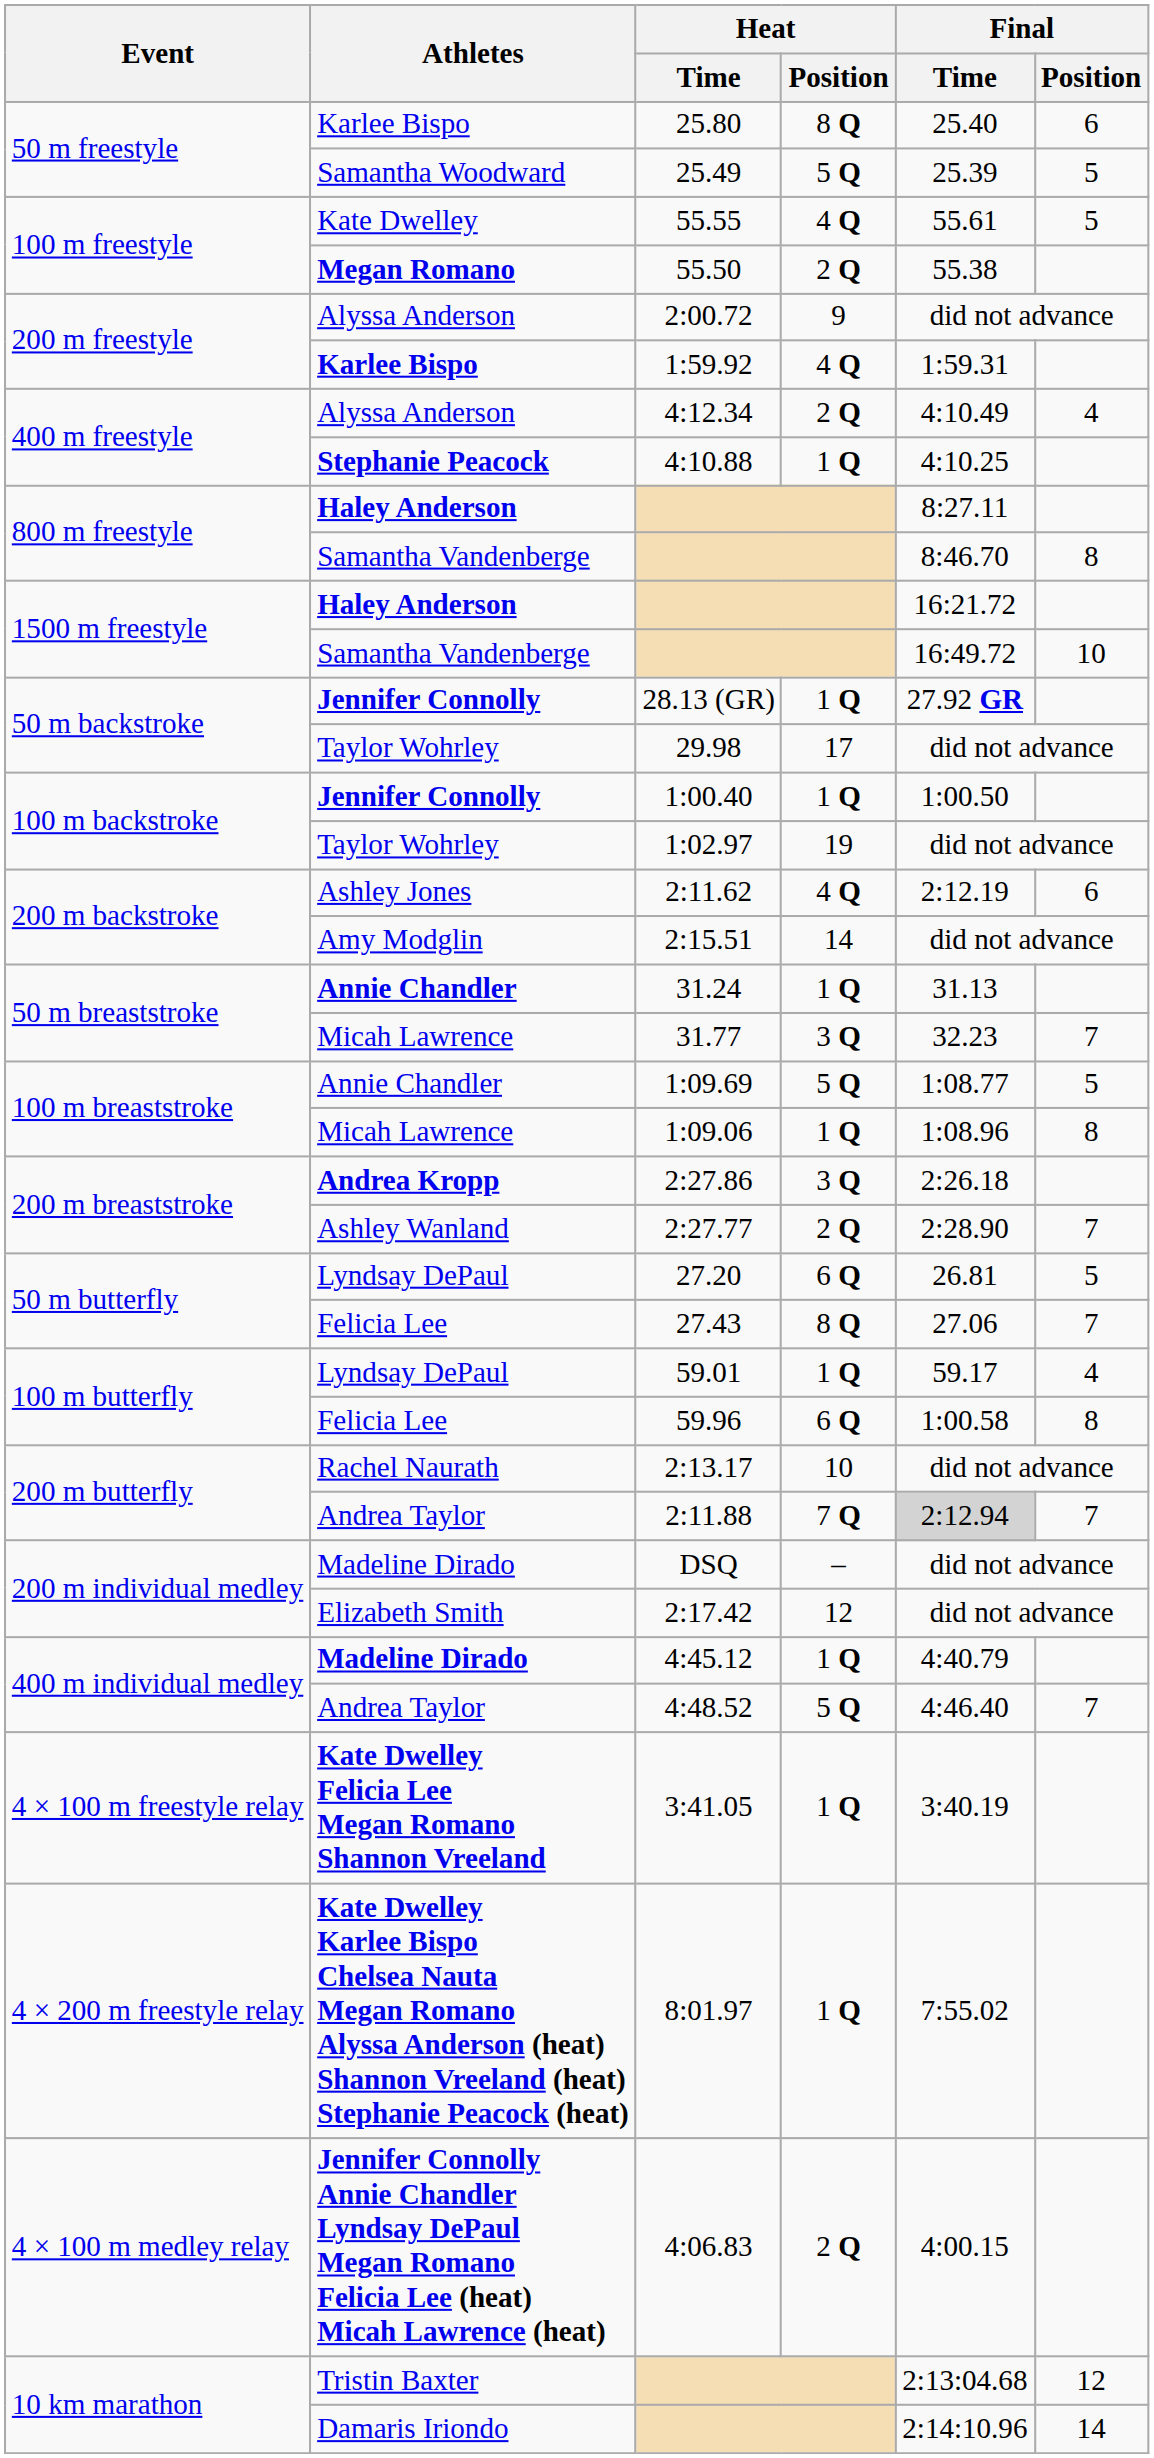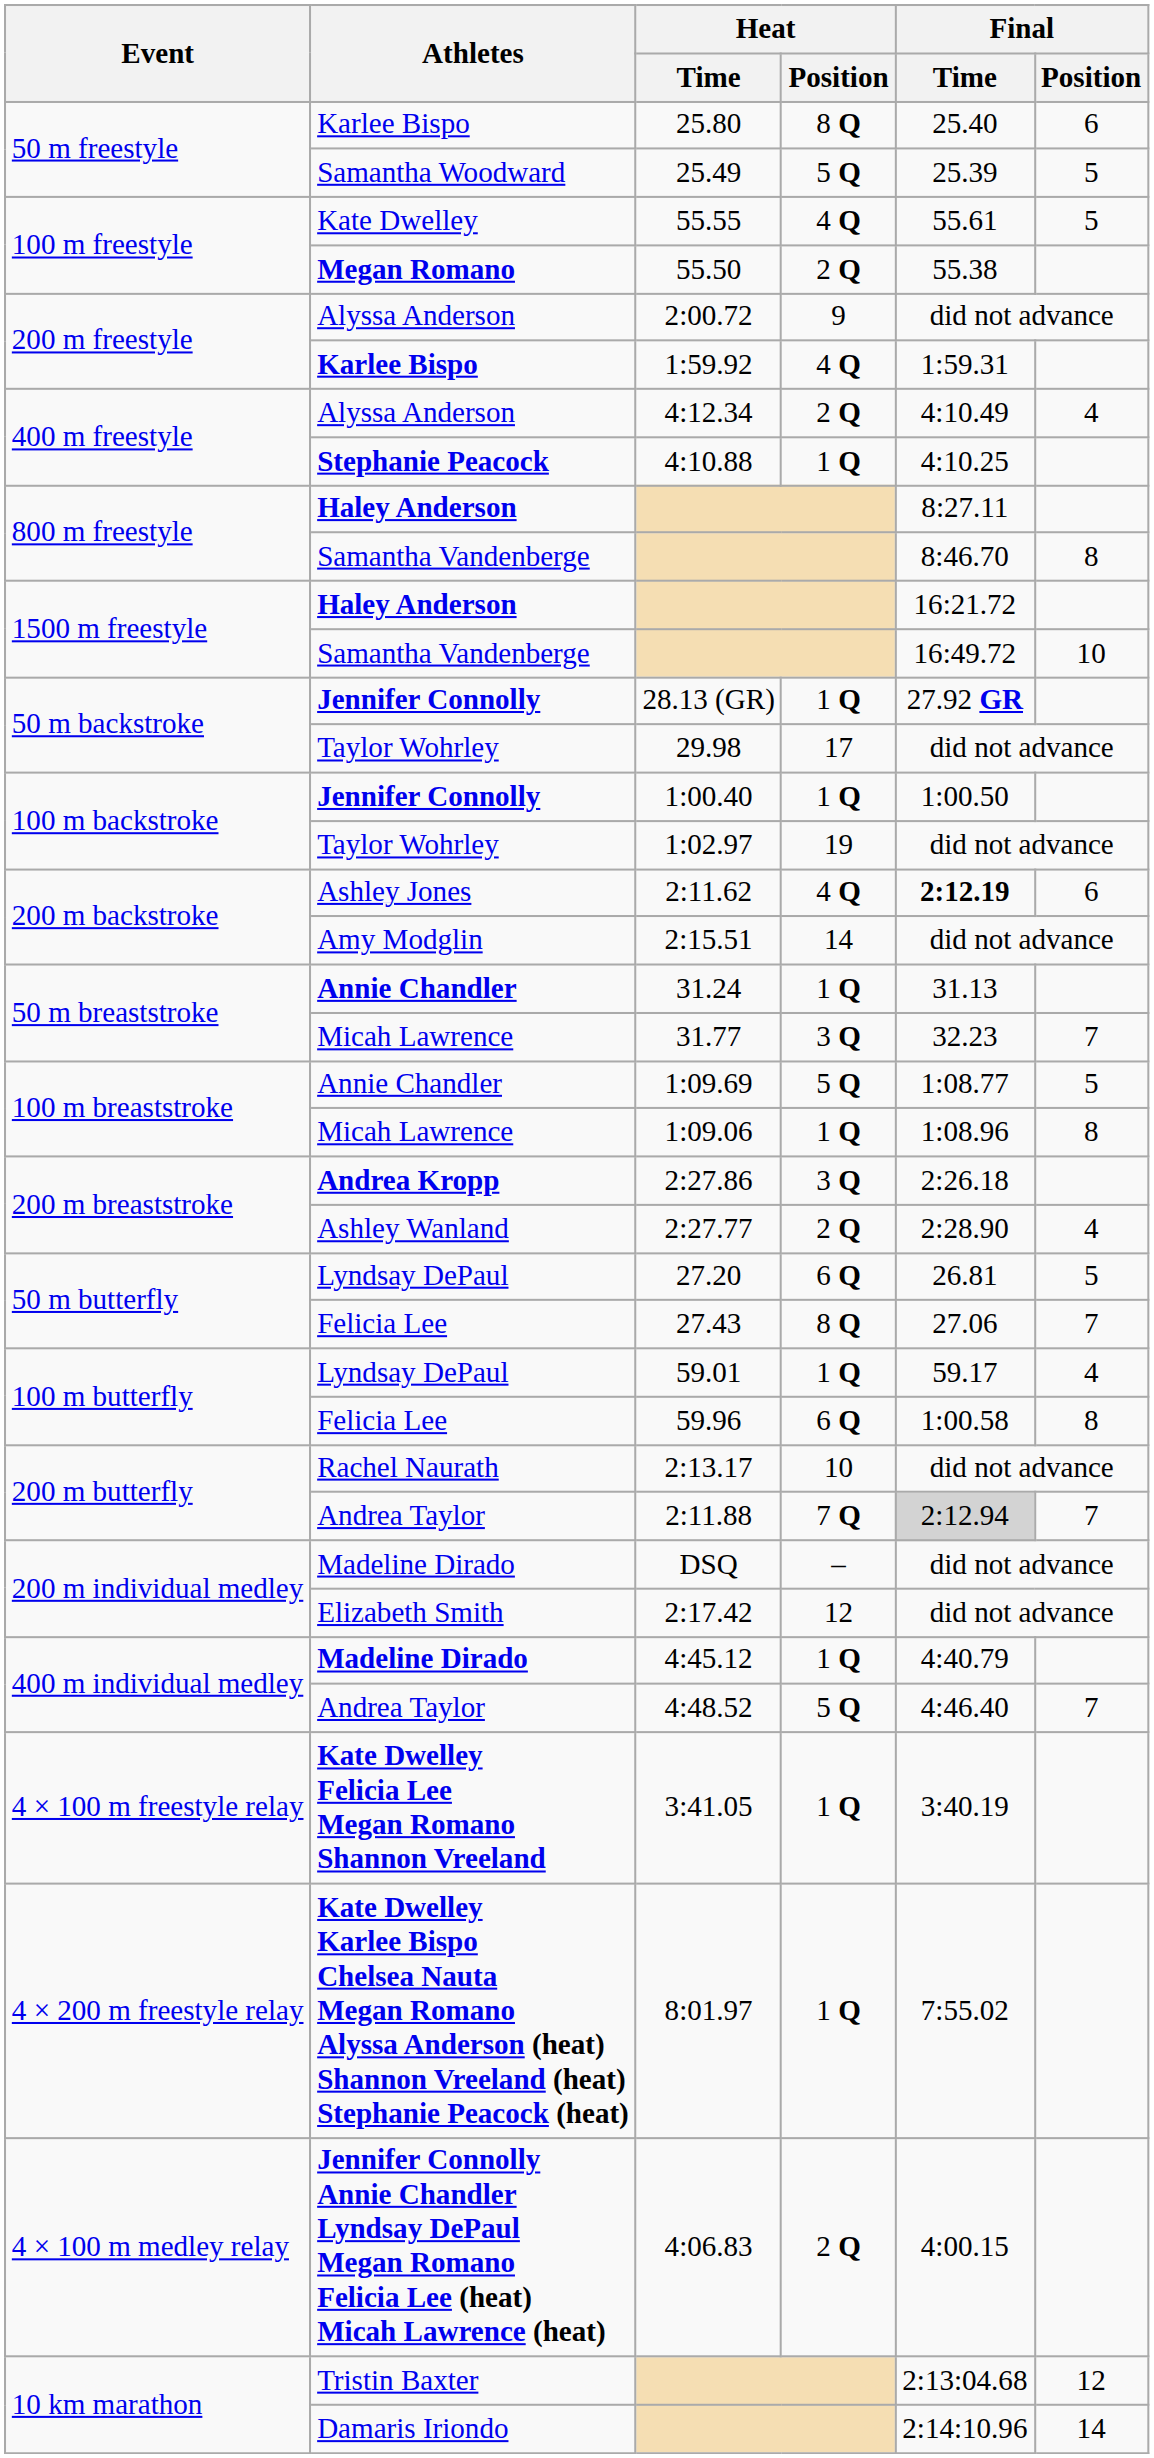 <table class="wikitable" border="1" style="font-size:90%">
 <tr>
 <th rowspan=2>Event</th>
 <th rowspan=2>Athletes</th>
 <th colspan=2>Heat</th>
 <th colspan=2>Final</th>
 </tr>
 <tr>
 <th>Time</th>
 <th>Position</th>
 <th>Time</th>
 <th>Position</th>
 </tr>
 <tr>
 <td rowspan=2><a href='#'>50 m freestyle</a></td>
 <td><a href='#'>Karlee Bispo</a></td>
 <td align=center>25.80</td>
 <td align=center>8 <strong>Q</strong></td>
 <td align=center>25.40</td>
 <td align=center>6</td>
 </tr>
 <tr>
 <td><a href='#'>Samantha Woodward</a></td>
 <td align=center>25.49</td>
 <td align=center>5 <strong>Q</strong></td>
 <td align=center>25.39</td>
 <td align=center>5</td>
 </tr>
 <tr>
 <td rowspan=2><a href='#'>100 m freestyle</a></td>
 <td><a href='#'>Kate Dwelley</a></td>
 <td align=center>55.55</td>
 <td align=center>4 <strong>Q</strong></td>
 <td align=center>55.61</td>
 <td align=center>5</td>
 </tr>
 <tr>
 <td><strong><a href='#'>Megan Romano</a></strong></td>
 <td align=center>55.50</td>
 <td align=center>2 <strong>Q</strong></td>
 <td align=center>55.38</td>
 <td align=center></td>
 </tr>
 <tr>
 <td rowspan=2><a href='#'>200 m freestyle</a></td>
 <td><a href='#'>Alyssa Anderson</a></td>
 <td align=center>2:00.72</td>
 <td align=center>9</td>
 <td align=center colspan=2>did not advance</td>
 </tr>
 <tr>
 <td><strong><a href='#'>Karlee Bispo</a></strong></td>
 <td align=center>1:59.92</td>
 <td align=center>4 <strong>Q</strong></td>
 <td align=center>1:59.31</td>
 <td align=center></td>
 </tr>
 <tr>
 <td rowspan=2><a href='#'>400 m freestyle</a></td>
 <td><a href='#'>Alyssa Anderson</a></td>
 <td align=center>4:12.34</td>
 <td align=center>2 <strong>Q</strong></td>
 <td align=center>4:10.49</td>
 <td align=center>4</td>
 </tr>
 <tr>
 <td><strong><a href='#'>Stephanie Peacock</a></strong></td>
 <td align=center>4:10.88</td>
 <td align=center>1 <strong>Q</strong></td>
 <td align=center>4:10.25</td>
 <td align=center></td>
 </tr>
 <tr>
 <td rowspan=2><a href='#'>800 m freestyle</a></td>
 <td><strong><a href='#'>Haley Anderson</a></strong></td>
 <td align=center bgcolor=wheat colspan=2></td>
 <td align=center>8:27.11</td>
 <td align=center></td>
 </tr>
 <tr>
 <td><a href='#'>Samantha Vandenberge</a></td>
 <td align=center bgcolor=wheat colspan=2></td>
 <td align=center>8:46.70</td>
 <td align=center>8</td>
 </tr>
 <tr>
 <td rowspan=2><a href='#'>1500 m freestyle</a></td>
 <td><strong><a href='#'>Haley Anderson</a></strong></td>
 <td align=center bgcolor=wheat colspan=2></td>
 <td align=center>16:21.72</td>
 <td align=center></td>
 </tr>
 <tr>
 <td><a href='#'>Samantha Vandenberge</a></td>
 <td align=center bgcolor=wheat colspan=2></td>
 <td align=center>16:49.72</td>
 <td align=center>10</td>
 </tr>
 <tr>
 <td rowspan=2><a href='#'>50 m backstroke</a></td>
 <td><strong><a href='#'>Jennifer Connolly</a></strong></td>
 <td align=center>28.13 (GR)</td>
 <td align=center>1 <strong>Q</strong></td>
 <td align=center>27.92 <strong><a href='#'>GR</a></strong></td>
 <td align=center></td>
 </tr>
 <tr>
 <td><a href='#'>Taylor Wohrley</a></td>
 <td align=center>29.98</td>
 <td align=center>17</td>
 <td align=center colspan=2>did not advance</td>
 </tr>
 <tr>
 <td rowspan=2><a href='#'>100 m backstroke</a></td>
 <td><strong><a href='#'>Jennifer Connolly</a></strong></td>
 <td align=center>1:00.40</td>
 <td align=center>1 <strong>Q</strong></td>
 <td align=center>1:00.50</td>
 <td align=center></td>
 </tr>
 <tr>
 <td><a href='#'>Taylor Wohrley</a></td>
 <td align=center>1:02.97</td>
 <td align=center>19</td>
 <td align=center colspan=2>did not advance</td>
 </tr>
 <tr>
 <td rowspan=2><a href='#'>200 m backstroke</a></td>
 <td><a href='#'>Ashley Jones</a></td>
 <td align=center>2:11.62</td>
 <td align=center>4 <strong>Q</strong></td>
-<td align=center>2:12.19</td>
+<td align=center><strong>2:12.19</strong></td>
 <td align=center>6</td>
 </tr>
 <tr>
 <td><a href='#'>Amy Modglin</a></td>
 <td align=center>2:15.51</td>
 <td align=center>14</td>
 <td align=center colspan=2>did not advance</td>
 </tr>
 <tr>
 <td rowspan=2><a href='#'>50 m breaststroke</a></td>
 <td><strong><a href='#'>Annie Chandler</a></strong></td>
 <td align=center>31.24</td>
 <td align=center>1 <strong>Q</strong></td>
 <td align=center>31.13</td>
 <td align=center></td>
 </tr>
 <tr>
 <td><a href='#'>Micah Lawrence</a></td>
 <td align=center>31.77</td>
 <td align=center>3 <strong>Q</strong></td>
 <td align=center>32.23</td>
 <td align=center>7</td>
 </tr>
 <tr>
 <td rowspan=2><a href='#'>100 m breaststroke</a></td>
 <td><a href='#'>Annie Chandler</a></td>
 <td align=center>1:09.69</td>
 <td align=center>5 <strong>Q</strong></td>
 <td align=center>1:08.77</td>
 <td align=center>5</td>
 </tr>
 <tr>
 <td><a href='#'>Micah Lawrence</a></td>
 <td align=center>1:09.06</td>
 <td align=center>1 <strong>Q</strong></td>
 <td align=center>1:08.96</td>
 <td align=center>8</td>
 </tr>
 <tr>
 <td rowspan=2><a href='#'>200 m breaststroke</a></td>
 <td><strong><a href='#'>Andrea Kropp</a></strong></td>
 <td align=center>2:27.86</td>
 <td align=center>3 <strong>Q</strong></td>
 <td align=center>2:26.18</td>
 <td align=center></td>
 </tr>
 <tr>
 <td><a href='#'>Ashley Wanland</a></td>
 <td align=center>2:27.77</td>
 <td align=center>2 <strong>Q</strong></td>
 <td align=center>2:28.90</td>
-<td align=center>7</td>
+<td align=center>4</td>
 </tr>
 <tr>
 <td rowspan=2><a href='#'>50 m butterfly</a></td>
 <td><a href='#'>Lyndsay DePaul</a></td>
 <td align=center>27.20</td>
 <td align=center>6 <strong>Q</strong></td>
 <td align=center>26.81</td>
 <td align=center>5</td>
 </tr>
 <tr>
 <td><a href='#'>Felicia Lee</a></td>
 <td align=center>27.43</td>
 <td align=center>8 <strong>Q</strong></td>
 <td align=center>27.06</td>
 <td align=center>7</td>
 </tr>
 <tr>
 <td rowspan=2><a href='#'>100 m butterfly</a></td>
 <td><a href='#'>Lyndsay DePaul</a></td>
 <td align=center>59.01</td>
 <td align=center>1 <strong>Q</strong></td>
 <td align=center>59.17</td>
 <td align=center>4</td>
 </tr>
 <tr>
 <td><a href='#'>Felicia Lee</a></td>
 <td align=center>59.96</td>
 <td align=center>6 <strong>Q</strong></td>
 <td align=center>1:00.58</td>
 <td align=center>8</td>
 </tr>
 <tr>
 <td rowspan=2><a href='#'>200 m butterfly</a></td>
 <td><a href='#'>Rachel Naurath</a></td>
 <td align=center>2:13.17</td>
 <td align=center>10</td>
 <td align=center colspan=2>did not advance</td>
 </tr>
 <tr>
 <td><a href='#'>Andrea Taylor</a></td>
 <td align=center>2:11.88</td>
 <td align=center>7 <strong>Q</strong></td>
 <td align=center style="background: lightgrey;">2:12.94</td>
 <td align=center>7</td>
 </tr>
 <tr>
 <td rowspan=2><a href='#'>200 m individual medley</a></td>
 <td><a href='#'>Madeline Dirado</a></td>
 <td align=center>DSQ</td>
 <td align=center>–</td>
 <td align=center colspan=2>did not advance</td>
 </tr>
 <tr>
 <td><a href='#'>Elizabeth Smith</a></td>
 <td align=center>2:17.42</td>
 <td align=center>12</td>
 <td align=center colspan=2>did not advance</td>
 </tr>
 <tr>
 <td rowspan=2><a href='#'>400 m individual medley</a></td>
 <td><strong><a href='#'>Madeline Dirado</a></strong></td>
 <td align=center>4:45.12</td>
 <td align=center>1 <strong>Q</strong></td>
 <td align=center>4:40.79</td>
 <td align=center></td>
 </tr>
 <tr>
 <td><a href='#'>Andrea Taylor</a></td>
 <td align=center>4:48.52</td>
 <td align=center>5 <strong>Q</strong></td>
 <td align=center>4:46.40</td>
 <td align=center>7</td>
 </tr>
 <tr>
 <td><a href='#'>4 × 100 m freestyle relay</a></td>
 <td><strong><a href='#'>Kate Dwelley</a><br><a href='#'>Felicia Lee</a><br><a href='#'>Megan Romano</a><br><a href='#'>Shannon Vreeland</a></strong></td>
 <td align=center>3:41.05</td>
 <td align=center>1 <strong>Q</strong></td>
 <td align=center>3:40.19</td>
 <td align=center></td>
 </tr>
 <tr>
 <td><a href='#'>4 × 200 m freestyle relay</a></td>
 <td><strong><a href='#'>Kate Dwelley</a><br><a href='#'>Karlee Bispo</a><br><a href='#'>Chelsea Nauta</a><br><a href='#'>Megan Romano</a><br><a href='#'>Alyssa Anderson</a> (heat)<br><a href='#'>Shannon Vreeland</a> (heat)<br><a href='#'>Stephanie Peacock</a> (heat)</strong></td>
 <td align=center>8:01.97</td>
 <td align=center>1 <strong>Q</strong></td>
 <td align=center>7:55.02</td>
 <td align=center></td>
 </tr>
 <tr>
 <td><a href='#'>4 × 100 m medley relay</a></td>
 <td><strong><a href='#'>Jennifer Connolly</a><br><a href='#'>Annie Chandler</a><br><a href='#'>Lyndsay DePaul</a><br><a href='#'>Megan Romano</a><br><a href='#'>Felicia Lee</a> (heat)<br><a href='#'>Micah Lawrence</a> (heat)</strong></td>
 <td align=center>4:06.83</td>
 <td align=center>2 <strong>Q</strong></td>
 <td align=center>4:00.15</td>
 <td align=center></td>
 </tr>
 <tr>
 <td rowspan=2><a href='#'>10 km marathon</a></td>
 <td><a href='#'>Tristin Baxter</a></td>
 <td align=center bgcolor=wheat colspan=2></td>
 <td align=center>2:13:04.68</td>
 <td align=center>12</td>
 </tr>
 <tr>
 <td><a href='#'>Damaris Iriondo</a></td>
 <td align=center bgcolor=wheat colspan=2></td>
 <td align=center>2:14:10.96</td>
 <td align=center>14</td>
 </tr>
 </table>
